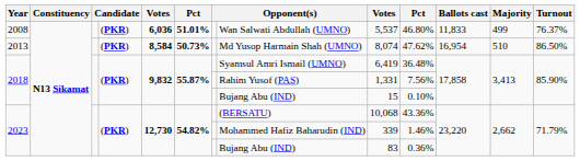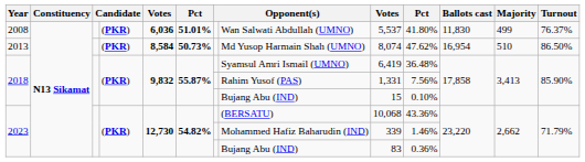 <table class="wikitable" style="margin:0.5em ; font-size:95%">
 <tr>
 <th>Year</th>
 <th>Constituency</th>
 <th colspan=2>Candidate</th>
 <th>Votes</th>
 <th>Pct</th>
 <th colspan=2>Opponent(s)</th>
 <th>Votes</th>
 <th>Pct</th>
 <th>Ballots cast</th>
 <th>Majority</th>
 <th>Turnout</th>
 </tr>
 <tr>
 <td>2008</td>
 <td rowspan=9><strong>N13 <a href='#'>Sikamat</a></strong></td>
 <td></td>
 <td> (<a href='#'><strong>PKR</strong></a>)</td>
 <td align="right"><strong>6,036</strong></td>
 <td><strong>51.01%</strong></td>
 <td></td>
 <td>Wan Salwati Abdullah (<a href='#'>UMNO</a>)</td>
 <td align="right">5,537</td>
-<td>46.80%</td>
-<td>11,833</td>
+<td>41.80%</td>
+<td>11,830</td>
 <td>499</td>
 <td>76.37%</td>
 </tr>
 <tr>
 <td>2013</td>
 <td></td>
 <td> (<a href='#'><strong>PKR</strong></a>)</td>
 <td align="right"><strong>8,584</strong></td>
 <td><strong>50.73%</strong></td>
 <td></td>
 <td>Md Yusop Harmain Shah (<a href='#'>UMNO</a>)</td>
 <td align="right">8,074</td>
 <td>47.62%</td>
 <td>16,954</td>
 <td>510</td>
 <td>86.50%</td>
 </tr>
 <tr>
 <td rowspan="3"><a href='#'>2018</a></td>
 <td rowspan="3" ></td>
 <td rowspan="3"> (<a href='#'><strong>PKR</strong></a>)</td>
 <td rowspan="3" align="right"><strong>9,832</strong></td>
 <td rowspan="3"><strong>55.87%</strong></td>
 <td></td>
 <td>Syamsul Amri Ismail (<a href='#'>UMNO</a>)</td>
 <td align="right">6,419</td>
 <td>36.48%</td>
 <td rowspan="3">17,858</td>
 <td rowspan="3">3,413</td>
 <td rowspan="3">85.90%</td>
 </tr>
 <tr>
 <td></td>
 <td>Rahim Yusof (<a href='#'>PAS</a>)</td>
 <td align=right>1,331</td>
 <td align=right>7.56%</td>
 </tr>
 <tr>
 <td></td>
 <td>Bujang Abu (<a href='#'>IND</a>)</td>
 <td align=right>15</td>
 <td align=right>0.10%</td>
 </tr>
 <tr>
 <td rowspan=3><a href='#'>2023</a></td>
 <td rowspan=3 ></td>
 <td rowspan=3> (<a href='#'><strong>PKR</strong></a>)</td>
 <td rowspan=3 align=right><strong>12,730</strong></td>
 <td rowspan=3><strong>54.82%</strong></td>
 <td bgcolor=></td>
 <td> (<a href='#'>BERSATU</a>)</td>
 <td align=right>10,068</td>
 <td>43.36%</td>
 <td rowspan=3>23,220</td>
 <td rowspan=3>2,662</td>
 <td rowspan=3>71.79%</td>
 </tr>
 <tr>
 <td></td>
 <td>Mohammed Hafiz Baharudin (<a href='#'>IND</a>)</td>
 <td align=right>339</td>
 <td align=right>1.46%</td>
 </tr>
 <tr>
 <td></td>
 <td>Bujang Abu (<a href='#'>IND</a>)</td>
 <td align=right>83</td>
 <td align=right>0.36%</td>
 </tr>
 </table>
